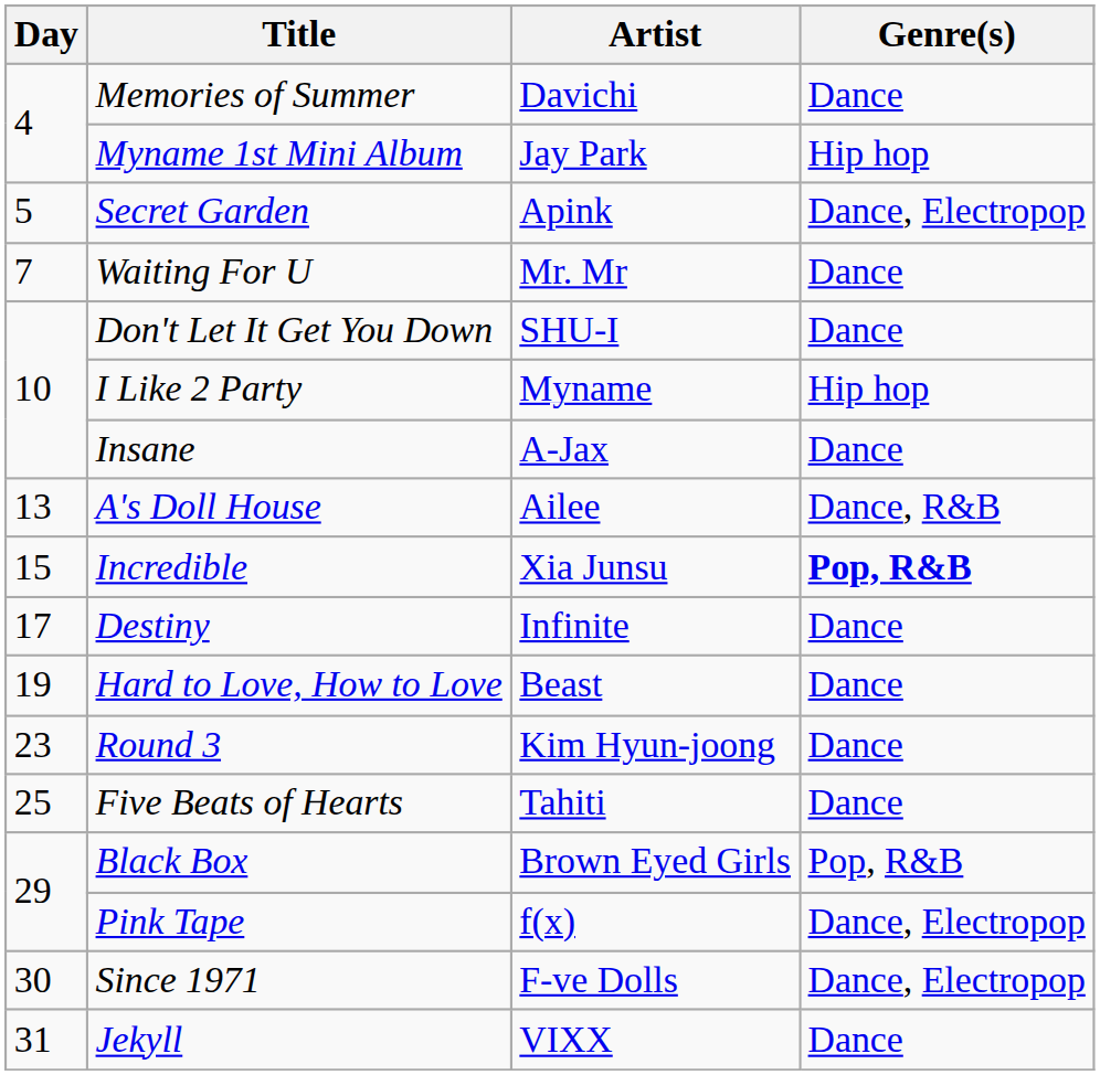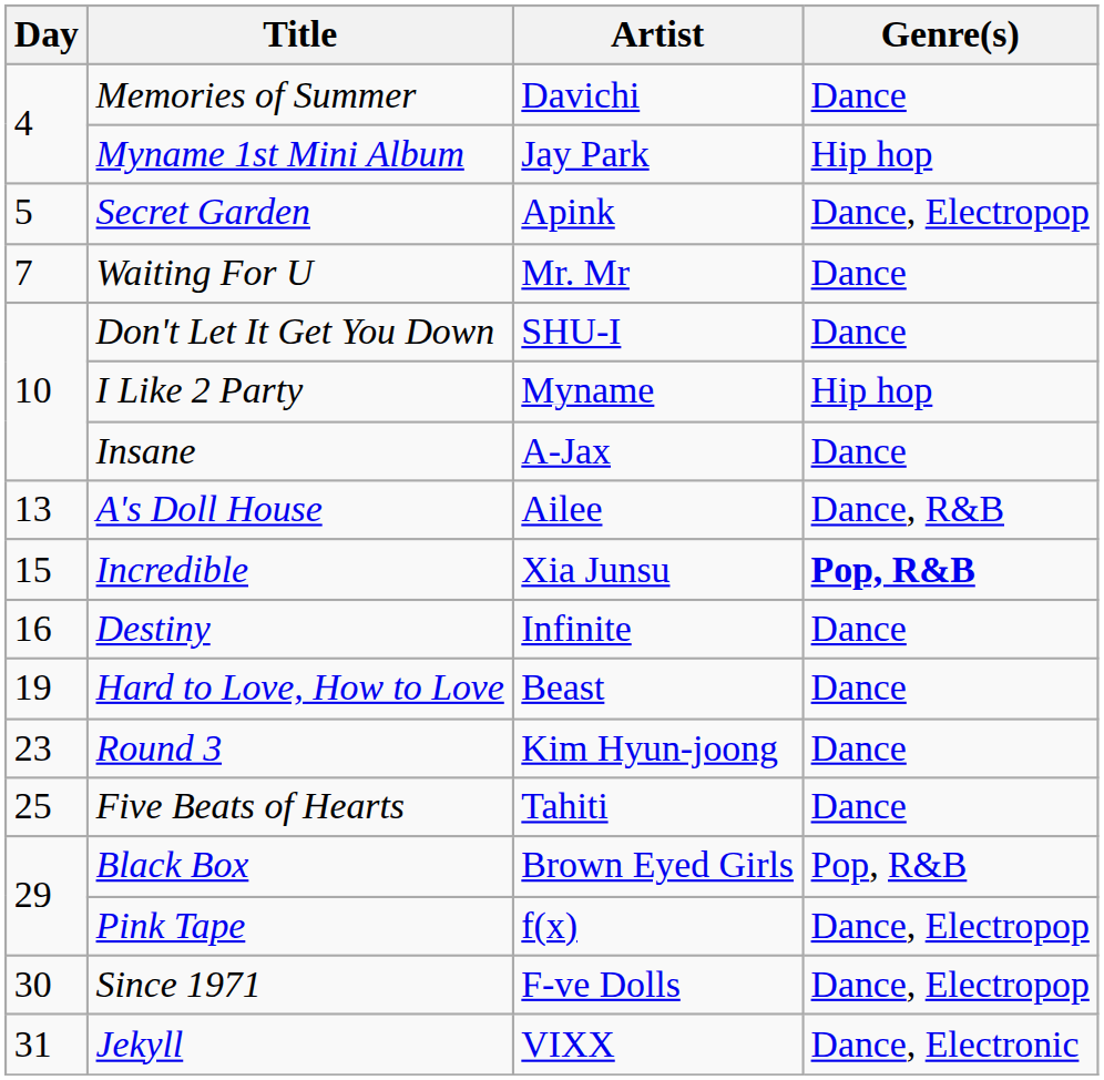 <table class="wikitable" style="text-align: left;">
 <tr>
 <th>Day</th>
 <th>Title</th>
 <th>Artist</th>
 <th>Genre(s)</th>
 </tr>
 <tr>
 <td rowspan="2">4</td>
 <td><em>Memories of Summer</em></td>
 <td><a href='#'>Davichi</a></td>
 <td><a href='#'>Dance</a></td>
 </tr>
 <tr>
 <td><em><a href='#'>Myname 1st Mini Album</a></em></td>
 <td><a href='#'>Jay Park</a></td>
 <td><a href='#'>Hip hop</a></td>
 </tr>
 <tr>
 <td>5</td>
 <td><em><a href='#'>Secret Garden</a></em></td>
 <td><a href='#'>Apink</a></td>
 <td><a href='#'>Dance</a>, <a href='#'>Electropop</a></td>
 </tr>
 <tr>
 <td>7</td>
 <td><em>Waiting For U</em></td>
 <td><a href='#'>Mr. Mr</a></td>
 <td><a href='#'>Dance</a></td>
 </tr>
 <tr>
 <td rowspan="3">10</td>
 <td><em>Don't Let It Get You Down</em></td>
 <td><a href='#'>SHU-I</a></td>
 <td><a href='#'>Dance</a></td>
 </tr>
 <tr>
 <td><em>I Like 2 Party</em></td>
 <td><a href='#'>Myname</a></td>
 <td><a href='#'>Hip hop</a></td>
 </tr>
 <tr>
 <td><em>Insane</em></td>
 <td><a href='#'>A-Jax</a></td>
 <td><a href='#'>Dance</a></td>
 </tr>
 <tr>
 <td>13</td>
 <td><em><a href='#'>A's Doll House</a></em></td>
 <td><a href='#'>Ailee</a></td>
 <td><a href='#'>Dance</a>, <a href='#'>R&B</a></td>
 </tr>
 <tr>
 <td>15</td>
 <td><em><a href='#'>Incredible</a></em></td>
 <td><a href='#'>Xia Junsu</a></td>
 <td><strong><a href='#'>Pop, R&B</a></strong></td>
 </tr>
 <tr>
-<td>17</td>
+<td>16</td>
 <td><em><a href='#'>Destiny</a></em></td>
 <td><a href='#'>Infinite</a></td>
 <td><a href='#'>Dance</a></td>
 </tr>
 <tr>
 <td>19</td>
 <td><em><a href='#'>Hard to Love, How to Love</a></em></td>
 <td><a href='#'>Beast</a></td>
 <td><a href='#'>Dance</a></td>
 </tr>
 <tr>
 <td>23</td>
 <td><em><a href='#'>Round 3</a></em></td>
 <td><a href='#'>Kim Hyun-joong</a></td>
 <td><a href='#'>Dance</a></td>
 </tr>
 <tr>
 <td>25</td>
 <td><em>Five Beats of Hearts</em></td>
 <td><a href='#'>Tahiti</a></td>
 <td><a href='#'>Dance</a></td>
 </tr>
 <tr>
 <td rowspan="2">29</td>
 <td><em><a href='#'>Black Box</a></em></td>
 <td><a href='#'>Brown Eyed Girls</a></td>
 <td><a href='#'>Pop</a>, <a href='#'>R&B</a></td>
 </tr>
 <tr>
 <td><em><a href='#'>Pink Tape</a></em></td>
 <td><a href='#'>f(x)</a></td>
 <td><a href='#'>Dance</a>, <a href='#'>Electropop</a></td>
 </tr>
 <tr>
 <td>30</td>
 <td><em>Since 1971</em></td>
 <td><a href='#'>F-ve Dolls</a></td>
 <td><a href='#'>Dance</a>, <a href='#'>Electropop</a></td>
 </tr>
 <tr>
 <td>31</td>
 <td><em><a href='#'>Jekyll</a></em></td>
 <td><a href='#'>VIXX</a></td>
-<td><a href='#'>Dance</a></td>
+<td><a href='#'>Dance</a>, <a href='#'>Electronic</a></td>
 </tr>
 </table>
